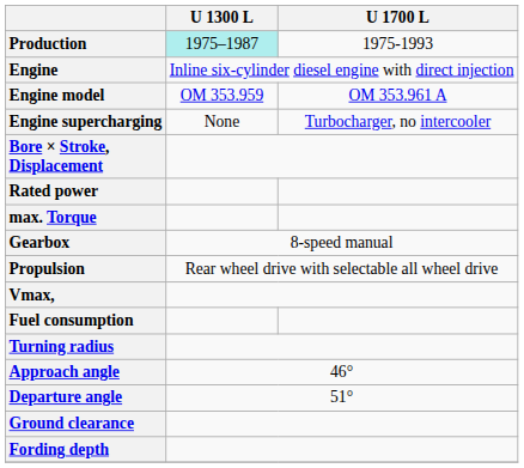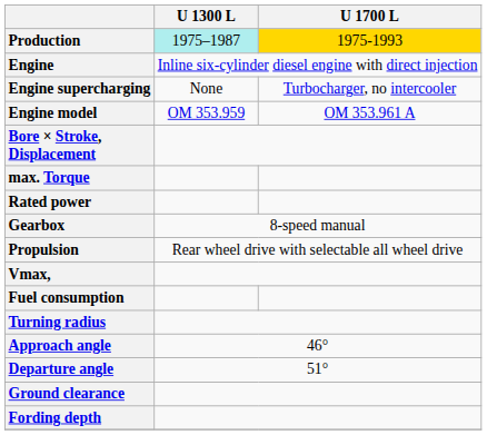 <table class="wikitable" style="text-align:center">
 <tr>
 <th></th>
 <th>U 1300 L</th>
 <th>U 1700 L</th>
 </tr>
 <tr>
 <th style="text-align:left">Production</th>
 <td style="background: paleturquoise;">1975–1987</td>
-<td>1975-1993</td>
+<td style="background: gold;">1975-1993</td>
 </tr>
 <tr>
 <th style="text-align:left">Engine</th>
 <td colspan="2"><a href='#'>Inline six-cylinder</a> <a href='#'>diesel engine</a> with <a href='#'>direct injection</a></td>
+</tr>
+<tr>
+<th style="text-align:left">Engine supercharging</th>
+<td>None</td>
+<td><a href='#'>Turbocharger</a>, no <a href='#'>intercooler</a></td>
 </tr>
 <tr>
 <th style="text-align:left">Engine model</th>
 <td><a href='#'>OM 353.959</a></td>
 <td><a href='#'>OM 353.961 A</a></td>
 </tr>
 <tr>
-<th style="text-align:left">Engine supercharging</th>
-<td>None</td>
-<td><a href='#'>Turbocharger</a>, no <a href='#'>intercooler</a></td>
-</tr>
-<tr>
 <th style="text-align:left"><a href='#'>Bore</a> × <a href='#'>Stroke</a>,<br> <a href='#'>Displacement</a></th>
 <td colspan="2"><br></td>
 </tr>
 <tr>
-<th style="text-align:left">Rated power</th>
+<th style="text-align:left">max. <a href='#'>Torque</a></th>
 <td></td>
 <td></td>
 </tr>
 <tr>
-<th style="text-align:left">max. <a href='#'>Torque</a></th>
+<th style="text-align:left">Rated power</th>
 <td></td>
 <td></td>
 </tr>
 <tr>
 <th style="text-align:left">Gearbox</th>
 <td colspan="2">8-speed manual</td>
 </tr>
 <tr>
 <th style="text-align:left">Propulsion</th>
 <td colspan="2">Rear wheel drive with selectable all wheel drive</td>
 </tr>
 <tr>
 <th style="text-align:left">Vmax,</th>
 <td colspan="2"></td>
 </tr>
 <tr>
 <th style="text-align:left">Fuel consumption</th>
 <td></td>
 <td></td>
 </tr>
 <tr>
 <th style="text-align:left"><a href='#'>Turning radius</a></th>
 <td colspan="2"></td>
 </tr>
 <tr>
 <th style="text-align:left"><a href='#'>Approach angle</a></th>
 <td colspan="2">46°</td>
 </tr>
 <tr>
 <th style="text-align:left"><a href='#'>Departure angle</a></th>
 <td colspan="2">51°</td>
 </tr>
 <tr>
 <th style="text-align:left"><a href='#'>Ground clearance</a></th>
 <td colspan="2"></td>
 </tr>
 <tr>
 <th style="text-align:left"><a href='#'>Fording depth</a></th>
 <td colspan="2"></td>
 </tr>
 <tr>
 </tr>
 </table>
